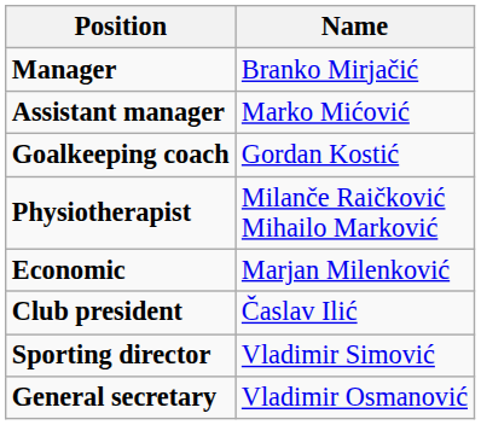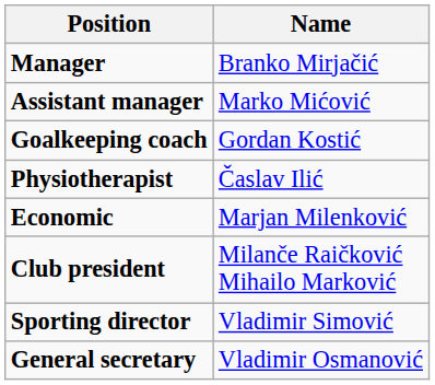 <table class="wikitable">
 <tr>
 <th>Position</th>
 <th>Name</th>
 </tr>
 <tr>
 <td><strong>Manager</strong></td>
 <td> <a href='#'>Branko Mirjačić</a></td>
 </tr>
 <tr>
 <td><strong>Assistant manager</strong></td>
 <td> <a href='#'>Marko Mićović</a></td>
 </tr>
 <tr>
 <td><strong>Goalkeeping coach</strong></td>
 <td> <a href='#'>Gordan Kostić</a></td>
 </tr>
 <tr>
 <td><strong>Physiotherapist </strong></td>
-<td> <a href='#'>Milanče Raičković</a> <br>  <a href='#'>Mihailo Marković</a></td>
+<td> <a href='#'>Časlav Ilić</a></td>
 </tr>
 <tr>
 <td><strong>Economic</strong></td>
 <td> <a href='#'>Marjan Milenković</a></td>
 </tr>
 <tr>
 <td><strong>Club president</strong></td>
-<td> <a href='#'>Časlav Ilić</a></td>
+<td> <a href='#'>Milanče Raičković</a> <br>  <a href='#'>Mihailo Marković</a></td>
 </tr>
 <tr>
 <td><strong>Sporting director</strong></td>
 <td> <a href='#'>Vladimir Simović</a></td>
 </tr>
 <tr>
 <td><strong>General secretary</strong></td>
 <td> <a href='#'>Vladimir Osmanović</a></td>
 </tr>
 </table>
